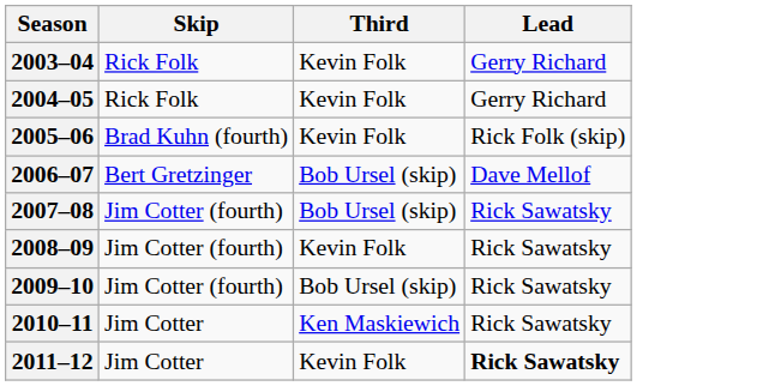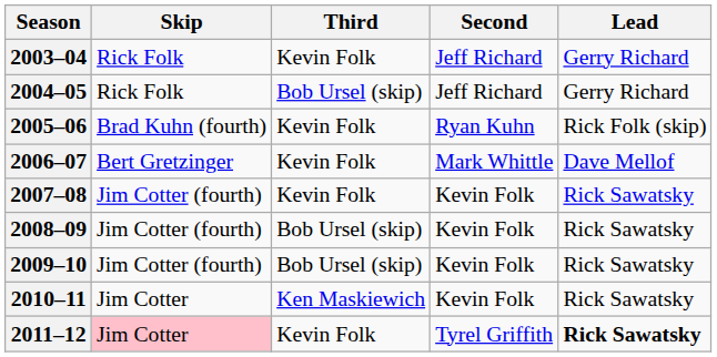 <table class="wikitable">
 <tr>
 <th scope="col">Season</th>
 <th scope="col">Skip</th>
 <th scope="col">Third</th>
+<th scope="col">Second</th>
 <th scope="col">Lead</th>
 </tr>
 <tr>
 <th scope="row">2003–04</th>
 <td><a href='#'>Rick Folk</a></td>
 <td>Kevin Folk</td>
+<td><a href='#'>Jeff Richard</a></td>
 <td><a href='#'>Gerry Richard</a></td>
 </tr>
 <tr>
 <th scope="row">2004–05</th>
 <td>Rick Folk</td>
-<td>Kevin Folk</td>
+<td><a href='#'>Bob Ursel</a> (skip)</td>
+<td>Jeff Richard</td>
 <td>Gerry Richard</td>
 </tr>
 <tr>
 <th scope="row">2005–06</th>
 <td><a href='#'>Brad Kuhn</a> (fourth)</td>
 <td>Kevin Folk</td>
+<td><a href='#'>Ryan Kuhn</a></td>
 <td>Rick Folk (skip)</td>
 </tr>
 <tr>
 <th scope="row">2006–07</th>
 <td><a href='#'>Bert Gretzinger</a></td>
-<td><a href='#'>Bob Ursel</a> (skip)</td>
+<td>Kevin Folk</td>
+<td><a href='#'>Mark Whittle</a></td>
 <td><a href='#'>Dave Mellof</a></td>
 </tr>
 <tr>
 <th scope="row">2007–08</th>
 <td><a href='#'>Jim Cotter</a> (fourth)</td>
-<td><a href='#'>Bob Ursel</a> (skip)</td>
+<td>Kevin Folk</td>
+<td>Kevin Folk</td>
 <td><a href='#'>Rick Sawatsky</a></td>
 </tr>
 <tr>
 <th scope="row">2008–09</th>
 <td>Jim Cotter (fourth)</td>
+<td>Bob Ursel (skip)</td>
 <td>Kevin Folk</td>
 <td>Rick Sawatsky</td>
 </tr>
 <tr>
 <th scope="row">2009–10</th>
 <td>Jim Cotter (fourth)</td>
 <td>Bob Ursel (skip)</td>
+<td>Kevin Folk</td>
 <td>Rick Sawatsky</td>
 </tr>
 <tr>
 <th scope="row">2010–11</th>
 <td>Jim Cotter</td>
 <td><a href='#'>Ken Maskiewich</a></td>
+<td>Kevin Folk</td>
 <td>Rick Sawatsky</td>
 </tr>
 <tr>
 <th scope="row">2011–12</th>
-<td>Jim Cotter</td>
+<td style="background: pink;">Jim Cotter</td>
 <td>Kevin Folk</td>
+<td><a href='#'>Tyrel Griffith</a></td>
 <td><strong>Rick Sawatsky</strong></td>
 </tr>
 </table>
